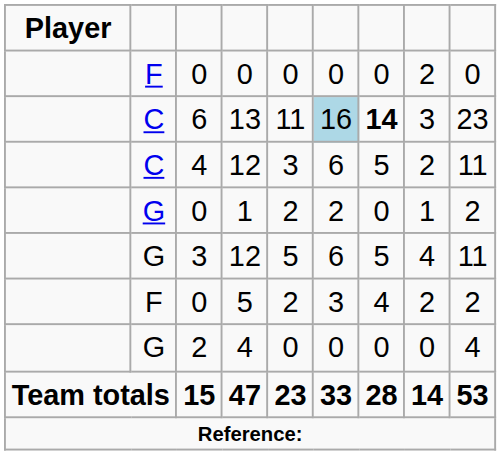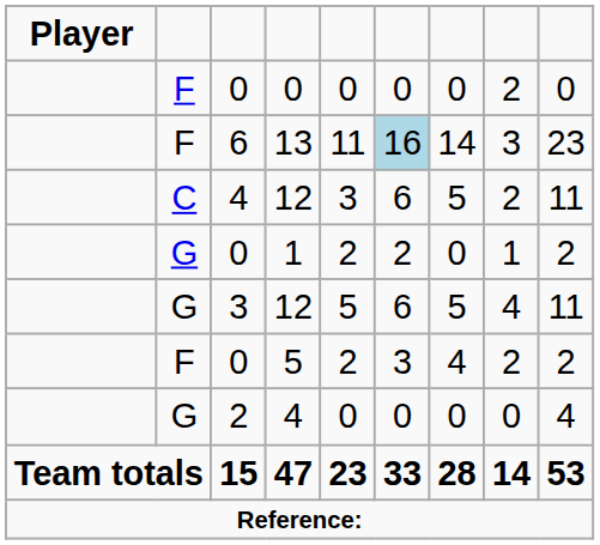 <table class="wikitable sortable" style="text-align: center; font-size:95%">
 <tr>
 <td><strong>Player</strong></td>
 <td><strong></strong></td>
 <td><strong></strong></td>
 <td><strong></strong></td>
 <td><strong></strong></td>
 <td><strong></strong></td>
 <td><strong></strong></td>
 <td><strong></strong></td>
 <td><strong></strong></td>
 </tr>
 <tr>
 <td></td>
 <td><a href='#'>F</a></td>
 <td>0</td>
 <td>0</td>
 <td>0</td>
 <td>0</td>
 <td>0</td>
 <td>2</td>
 <td>0</td>
 </tr>
 <tr>
 <td></td>
-<td><a href='#'>C</a></td>
+<td>F</td>
 <td>6</td>
 <td>13</td>
 <td>11</td>
 <td style="background: lightblue;">16</td>
-<td><strong>14</strong></td>
+<td>14</td>
 <td>3</td>
 <td>23</td>
 </tr>
 <tr>
 <td></td>
 <td><a href='#'>C</a></td>
 <td>4</td>
 <td>12</td>
 <td>3</td>
 <td>6</td>
 <td>5</td>
 <td>2</td>
 <td>11</td>
 </tr>
 <tr>
 <td></td>
 <td><a href='#'>G</a></td>
 <td>0</td>
 <td>1</td>
 <td>2</td>
 <td>2</td>
 <td>0</td>
 <td>1</td>
 <td>2</td>
 </tr>
 <tr>
 <td></td>
 <td>G</td>
 <td>3</td>
 <td>12</td>
 <td>5</td>
 <td>6</td>
 <td>5</td>
 <td>4</td>
 <td>11</td>
 </tr>
 <tr>
 <td></td>
 <td>F</td>
 <td>0</td>
 <td>5</td>
 <td>2</td>
 <td>3</td>
 <td>4</td>
 <td>2</td>
 <td>2</td>
 </tr>
 <tr>
 <td></td>
 <td>G</td>
 <td>2</td>
 <td>4</td>
 <td>0</td>
 <td>0</td>
 <td>0</td>
 <td>0</td>
 <td>4</td>
 </tr>
 <tr class="sortbottom">
 <td style="text-align:center;" colspan="2"><strong>Team totals</strong></td>
 <td><strong>15</strong></td>
 <td><strong>47</strong></td>
 <td><strong>23</strong></td>
 <td><strong>33</strong></td>
 <td><strong>28</strong></td>
 <td><strong>14</strong></td>
 <td><strong>53</strong></td>
 </tr>
 <tr>
 <td colspan="9" style="font-size: 8pt" align="center"><strong>Reference:</strong></td>
 </tr>
 </table>
